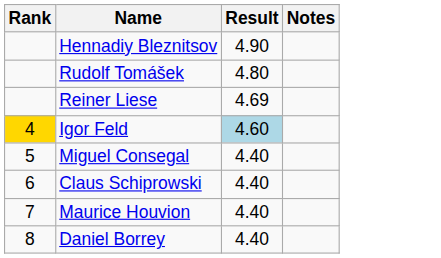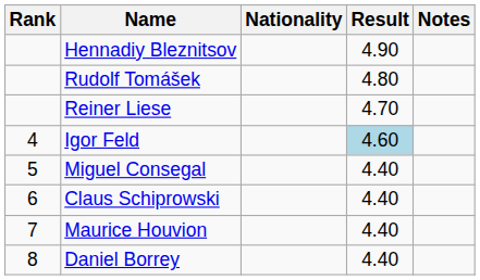 <table class="wikitable sortable" style="text-align:center">
 <tr>
 <th>Rank</th>
 <th>Name</th>
+<th>Nationality</th>
 <th>Result</th>
 <th>Notes</th>
 </tr>
 <tr>
 <td></td>
 <td align="left"><a href='#'>Hennadiy Bleznitsov</a></td>
+<td align=left></td>
 <td>4.90</td>
 <td></td>
 </tr>
 <tr>
 <td></td>
 <td align="left"><a href='#'>Rudolf Tomášek</a></td>
+<td align=left></td>
 <td>4.80</td>
 <td></td>
 </tr>
 <tr>
 <td></td>
 <td align="left"><a href='#'>Reiner Liese</a></td>
-<td>4.69</td>
+<td align=left></td>
+<td>4.70</td>
 <td></td>
 </tr>
 <tr>
-<td style="background: gold;">4</td>
+<td>4</td>
 <td align="left"><a href='#'>Igor Feld</a></td>
+<td align=left></td>
 <td style="background: lightblue;">4.60</td>
 <td></td>
 </tr>
 <tr>
 <td>5</td>
 <td align="left"><a href='#'>Miguel Consegal</a></td>
+<td align=left></td>
 <td>4.40</td>
 <td></td>
 </tr>
 <tr>
 <td>6</td>
 <td align="left"><a href='#'>Claus Schiprowski</a></td>
+<td align=left></td>
 <td>4.40</td>
 <td></td>
 </tr>
 <tr>
 <td>7</td>
 <td align="left"><a href='#'>Maurice Houvion</a></td>
+<td align=left></td>
 <td>4.40</td>
 <td></td>
 </tr>
 <tr>
 <td>8</td>
 <td align="left"><a href='#'>Daniel Borrey</a></td>
+<td align=left></td>
 <td>4.40</td>
 <td></td>
 </tr>
 </table>
